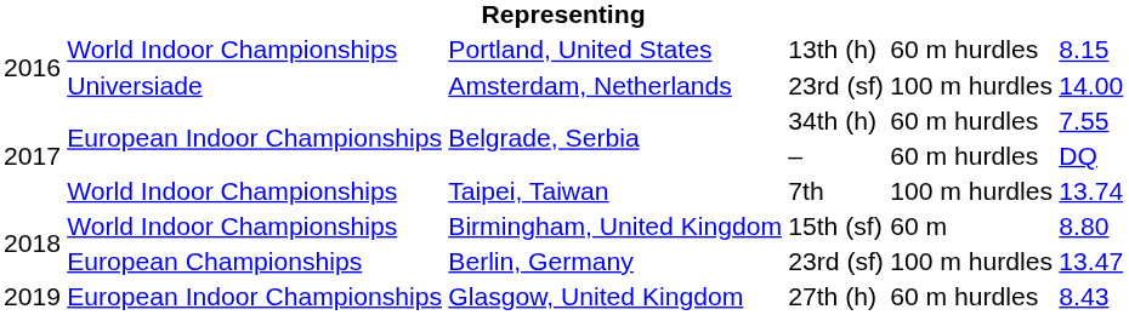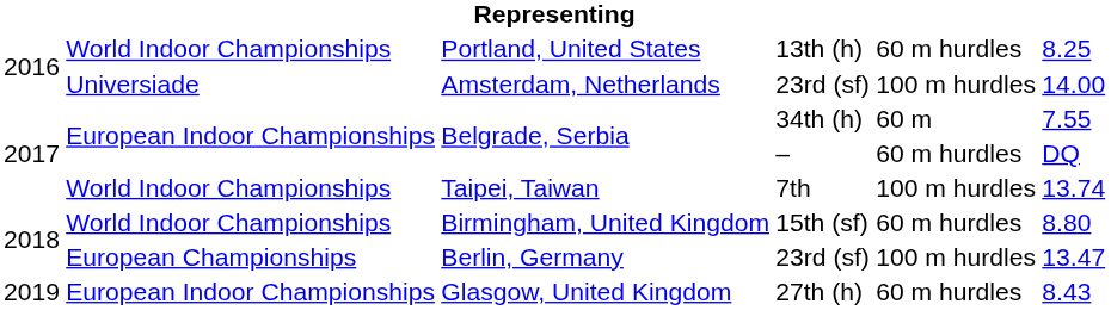 <table>
 <tr>
 <th colspan="6">Representing </th>
 </tr>
 <tr>
 <td rowspan=2>2016</td>
 <td><a href='#'>World Indoor Championships</a></td>
 <td><a href='#'>Portland, United States</a></td>
 <td>13th (h)</td>
 <td>60 m hurdles</td>
-<td><a href='#'>8.15</a></td>
+<td><a href='#'>8.25</a></td>
 </tr>
 <tr>
 <td><a href='#'>Universiade</a></td>
 <td><a href='#'>Amsterdam, Netherlands</a></td>
 <td>23rd (sf)</td>
 <td>100 m hurdles</td>
 <td><a href='#'>14.00</a></td>
 </tr>
 <tr>
 <td rowspan=3>2017</td>
 <td rowspan=2><a href='#'>European Indoor Championships</a></td>
 <td rowspan=2><a href='#'>Belgrade, Serbia</a></td>
 <td>34th (h)</td>
-<td>60 m hurdles</td>
+<td>60 m</td>
 <td><a href='#'>7.55</a></td>
 </tr>
 <tr>
 <td>–</td>
 <td>60 m hurdles</td>
 <td><a href='#'>DQ</a></td>
 </tr>
 <tr>
 <td><a href='#'>World Indoor Championships</a></td>
 <td><a href='#'>Taipei, Taiwan</a></td>
 <td>7th</td>
 <td>100 m hurdles</td>
 <td><a href='#'>13.74</a></td>
 </tr>
 <tr>
 <td rowspan=2>2018</td>
 <td><a href='#'>World Indoor Championships</a></td>
 <td><a href='#'>Birmingham, United Kingdom</a></td>
 <td>15th (sf)</td>
-<td>60 m</td>
+<td>60 m hurdles</td>
 <td><a href='#'>8.80</a></td>
 </tr>
 <tr>
 <td><a href='#'>European Championships</a></td>
 <td><a href='#'>Berlin, Germany</a></td>
 <td>23rd (sf)</td>
 <td>100 m hurdles</td>
 <td><a href='#'>13.47</a></td>
 </tr>
 <tr>
 <td>2019</td>
 <td><a href='#'>European Indoor Championships</a></td>
 <td><a href='#'>Glasgow, United Kingdom</a></td>
 <td>27th (h)</td>
 <td>60 m hurdles</td>
 <td><a href='#'>8.43</a></td>
 </tr>
 </table>
